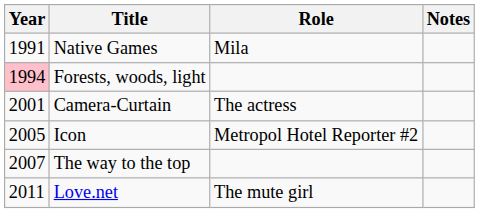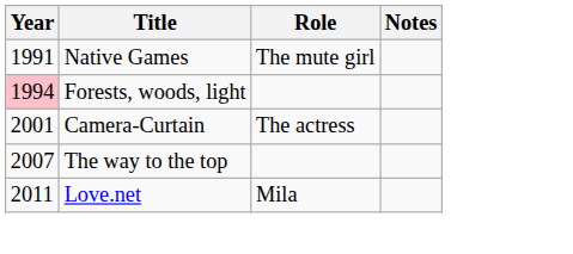 <table class="wikitable">
 <tr>
 <th>Year</th>
 <th>Title</th>
 <th>Role</th>
 <th>Notes</th>
 </tr>
 <tr>
 <td>1991</td>
 <td>Native Games</td>
-<td>Mila</td>
+<td>The mute girl</td>
 <td></td>
 </tr>
 <tr>
 <td style="background: pink;">1994</td>
 <td>Forests, woods, light</td>
 <td></td>
 <td></td>
 </tr>
 <tr>
 <td>2001</td>
 <td>Camera-Curtain</td>
 <td>The actress</td>
 <td></td>
 </tr>
 <tr>
-<td>2005</td>
-<td>Icon</td>
-<td>Metropol Hotel Reporter #2</td>
-<td></td>
-</tr>
-<tr>
 <td>2007</td>
 <td>The way to the top</td>
 <td></td>
 <td></td>
 </tr>
 <tr>
 <td>2011</td>
 <td><a href='#'>Love.net</a></td>
-<td>The mute girl</td>
+<td>Mila</td>
 <td></td>
 </tr>
 </table>
